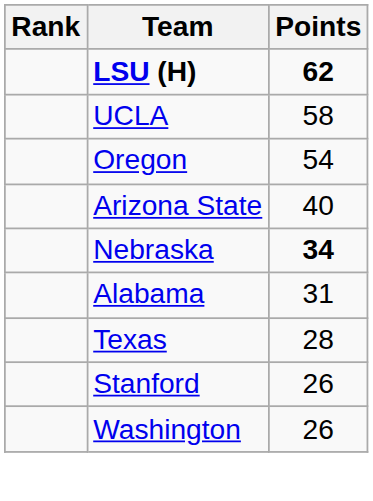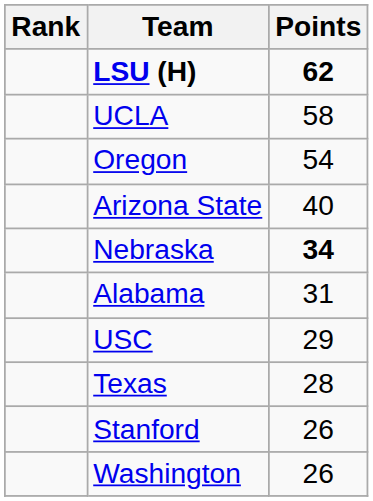 <table class="wikitable sortable" style="text-align:center">
 <tr>
 <th>Rank</th>
 <th>Team</th>
 <th>Points</th>
 </tr>
 <tr>
 <td></td>
 <td align="left"><strong><a href='#'>LSU</a></strong> <strong>(H)</strong></td>
 <td><strong>62</strong></td>
 </tr>
 <tr>
 <td></td>
 <td align="left"><a href='#'>UCLA</a></td>
 <td>58</td>
 </tr>
 <tr>
 <td></td>
 <td align="left"><a href='#'>Oregon</a></td>
 <td>54</td>
 </tr>
 <tr>
 <td></td>
 <td align="left"><a href='#'>Arizona State</a></td>
 <td>40</td>
 </tr>
 <tr>
 <td></td>
 <td align="left"><a href='#'>Nebraska</a></td>
 <td><strong>34</strong></td>
 </tr>
 <tr>
 <td></td>
 <td align="left"><a href='#'>Alabama</a></td>
 <td>31</td>
 </tr>
 <tr>
 <td></td>
+<td align="left"><a href='#'>USC</a></td>
+<td>29</td>
+</tr>
+<tr>
+<td></td>
 <td align="left"><a href='#'>Texas</a></td>
 <td>28</td>
 </tr>
 <tr>
 <td></td>
 <td align="left"><a href='#'>Stanford</a></td>
 <td>26</td>
 </tr>
 <tr>
 <td></td>
 <td align="left"><a href='#'>Washington</a></td>
 <td>26</td>
 </tr>
 </table>
